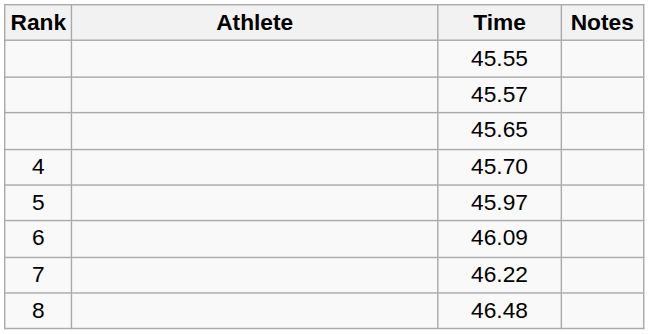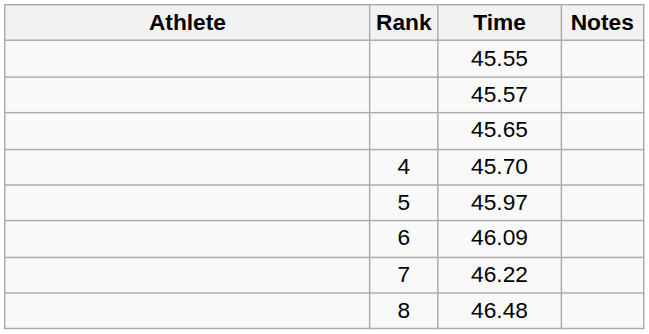 <table class="wikitable" style="text-align:center">
 <tr>
+<th width=250>Athlete</th>
 <th width=40>Rank</th>
-<th width=250>Athlete</th>
 <th width=80>Time</th>
 <th width=50>Notes</th>
 </tr>
 <tr>
+<td align=left></td>
 <td></td>
-<td align=left></td>
 <td>45.55</td>
 <td></td>
 </tr>
 <tr>
+<td align=left></td>
 <td></td>
-<td align=left></td>
 <td>45.57</td>
 <td></td>
 </tr>
 <tr>
+<td align=left></td>
 <td></td>
-<td align=left></td>
 <td>45.65</td>
 <td></td>
 </tr>
 <tr>
+<td align=left></td>
 <td>4</td>
-<td align=left></td>
 <td>45.70</td>
 <td></td>
 </tr>
 <tr>
+<td align=left></td>
 <td>5</td>
-<td align=left></td>
 <td>45.97</td>
 <td></td>
 </tr>
 <tr>
+<td align=left></td>
 <td>6</td>
-<td align=left></td>
 <td>46.09</td>
 <td></td>
 </tr>
 <tr>
+<td align=left></td>
 <td>7</td>
-<td align=left></td>
 <td>46.22</td>
 <td></td>
 </tr>
 <tr>
+<td align=left></td>
 <td>8</td>
-<td align=left></td>
 <td>46.48</td>
 <td></td>
 </tr>
 </table>
